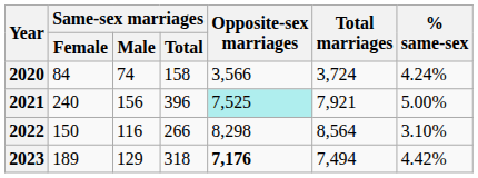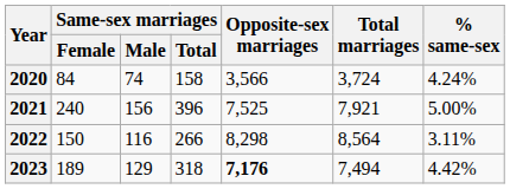 <table class="wikitable">
 <tr>
 <th rowspan=2>Year</th>
 <th colspan=3>Same-sex marriages</th>
 <th rowspan=2>Opposite-sex<br> marriages</th>
 <th rowspan=2>Total<br> marriages</th>
 <th rowspan=2>%<br> same-sex</th>
 </tr>
 <tr>
 <th>Female</th>
 <th>Male</th>
 <th>Total</th>
 </tr>
 <tr>
 <th>2020</th>
 <td>84</td>
 <td>74</td>
 <td>158</td>
 <td>3,566</td>
 <td>3,724</td>
 <td>4.24%</td>
 </tr>
 <tr>
 <th>2021</th>
 <td>240</td>
 <td>156</td>
 <td>396</td>
-<td style="background: paleturquoise;">7,525</td>
+<td>7,525</td>
 <td>7,921</td>
 <td>5.00%</td>
 </tr>
 <tr>
 <th>2022</th>
 <td>150</td>
 <td>116</td>
 <td>266</td>
 <td>8,298</td>
 <td>8,564</td>
-<td>3.10%</td>
+<td>3.11%</td>
 </tr>
 <tr>
 <th>2023</th>
 <td>189</td>
 <td>129</td>
 <td>318</td>
 <td><strong>7,176</strong></td>
 <td>7,494</td>
 <td>4.42%</td>
 </tr>
 </table>
